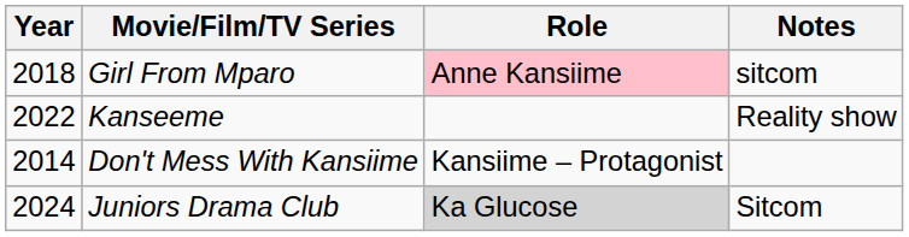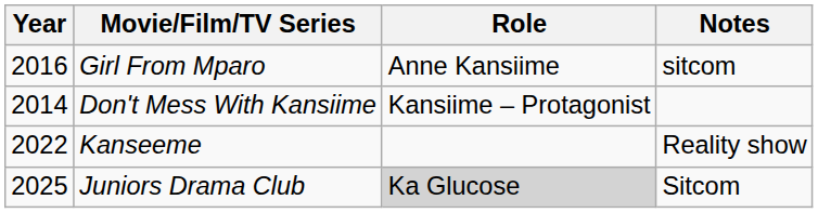 <table class="wikitable">
 <tr>
 <th>Year</th>
 <th>Movie/Film/TV Series</th>
 <th>Role</th>
 <th>Notes</th>
 </tr>
 <tr>
-<td>2018</td>
+<td>2016</td>
 <td><em>Girl From Mparo</em></td>
-<td style="background: pink;">Anne Kansiime</td>
+<td>Anne Kansiime</td>
 <td>sitcom</td>
+</tr>
+<tr>
+<td>2014</td>
+<td><em>Don't Mess With Kansiime</em></td>
+<td>Kansiime – Protagonist</td>
+<td></td>
 </tr>
 <tr>
 <td>2022</td>
 <td><em>Kanseeme</em></td>
 <td></td>
 <td>Reality show</td>
 </tr>
 <tr>
-<td>2014</td>
-<td><em>Don't Mess With Kansiime</em></td>
-<td>Kansiime – Protagonist</td>
-<td></td>
-</tr>
-<tr>
-<td>2024</td>
+<td>2025</td>
 <td><em>Juniors Drama Club</em></td>
 <td style="background: lightgrey;">Ka Glucose</td>
 <td>Sitcom</td>
 </tr>
 </table>
